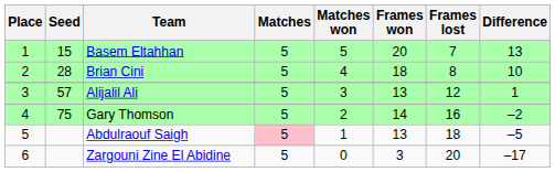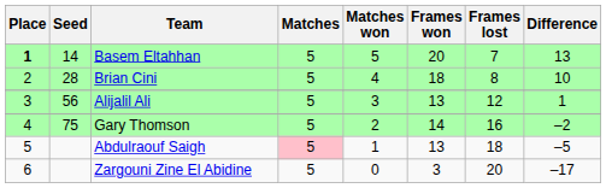 <table class="wikitable" style="text-align: center;">
 <tr>
 <th width=20>Place</th>
 <th width=20>Seed</th>
 <th width=200>Team</th>
 <th width=20>Matches</th>
 <th width=20>Matches won</th>
 <th width=20>Frames won</th>
 <th width=20>Frames lost</th>
 <th width=20>Difference</th>
 </tr>
 <tr style="background:#aaffaa;">
-<td>1</td>
-<td>15</td>
+<td><strong>1</strong></td>
+<td>14</td>
 <td style="text-align:left;"> <a href='#'>Basem Eltahhan</a></td>
 <td>5</td>
 <td>5</td>
 <td>20</td>
 <td>7</td>
 <td>13</td>
 </tr>
 <tr style="background:#aaffaa;">
 <td>2</td>
 <td>28</td>
 <td style="text-align:left;"> <a href='#'>Brian Cini</a></td>
 <td>5</td>
 <td>4</td>
 <td>18</td>
 <td>8</td>
 <td>10</td>
 </tr>
 <tr>
 </tr>
 <tr style="background:#aaffaa;">
 <td>3</td>
-<td>57</td>
+<td>56</td>
 <td style="text-align:left;"> <a href='#'>Alijalil Ali</a></td>
 <td>5</td>
 <td>3</td>
 <td>13</td>
 <td>12</td>
 <td>1</td>
 </tr>
 <tr>
 </tr>
 <tr style="background:#aaffaa;">
 <td>4</td>
 <td>75</td>
 <td style="text-align:left;"> Gary Thomson</td>
 <td>5</td>
 <td>2</td>
 <td>14</td>
 <td>16</td>
 <td>–2</td>
 </tr>
 <tr>
 <td>5</td>
 <td></td>
 <td style="text-align:left;"> <a href='#'>Abdulraouf Saigh</a></td>
 <td style="background: pink;">5</td>
 <td>1</td>
 <td>13</td>
 <td>18</td>
 <td>–5</td>
 </tr>
 <tr>
 <td>6</td>
 <td></td>
 <td style="text-align:left;"> <a href='#'>Zargouni Zine El Abidine</a></td>
 <td>5</td>
 <td>0</td>
 <td>3</td>
 <td>20</td>
 <td>–17</td>
 </tr>
 </table>
